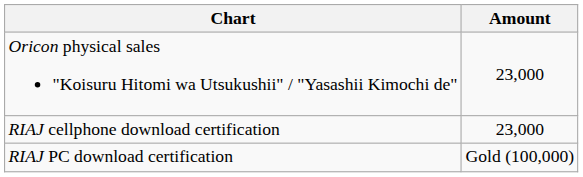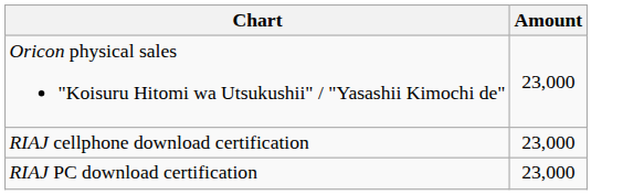 <table class="wikitable">
 <tr>
 <th>Chart</th>
 <th>Amount</th>
 </tr>
 <tr>
 <td><em>Oricon</em> physical sales<br><ul><li>"Koisuru Hitomi wa Utsukushii" / "Yasashii Kimochi de"</li></ul></td>
 <td align="center">23,000</td>
 </tr>
 <tr>
 <td><em>RIAJ</em> cellphone download certification</td>
 <td align="center">23,000</td>
 </tr>
 <tr>
 <td><em>RIAJ</em> PC download certification</td>
-<td align="center">Gold (100,000)</td>
+<td align="center">23,000</td>
 </tr>
 </table>
